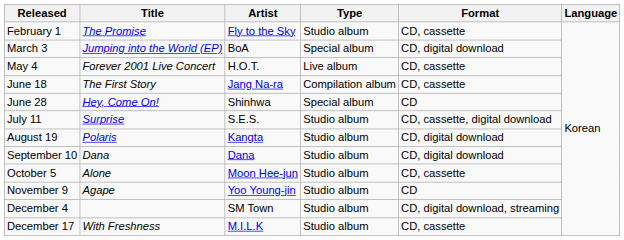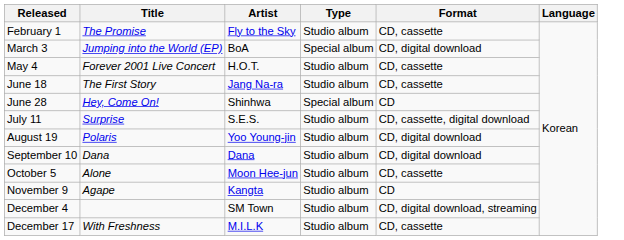 <table class="wikitable sortable">
 <tr>
 <th scope="col">Released</th>
 <th scope="col">Title</th>
 <th scope="col">Artist</th>
 <th scope="col">Type</th>
 <th scope="col">Format</th>
 <th scope="col">Language</th>
 </tr>
 <tr>
 <td>February 1</td>
 <td><em><a href='#'>The Promise</a></em></td>
 <td><a href='#'>Fly to the Sky</a></td>
 <td>Studio album</td>
 <td>CD, cassette</td>
 <td rowspan="12">Korean</td>
 </tr>
 <tr>
 <td>March 3</td>
 <td><em><a href='#'>Jumping into the World (EP)</a></em></td>
 <td>BoA</td>
 <td>Special album</td>
 <td>CD, digital download</td>
 </tr>
 <tr>
 <td>May 4</td>
 <td><em>Forever 2001 Live Concert</em></td>
 <td>H.O.T.</td>
-<td>Live album</td>
+<td>Studio album</td>
 <td>CD, cassette</td>
 </tr>
 <tr>
 <td>June 18</td>
 <td><em>The First Story</em></td>
 <td><a href='#'>Jang Na-ra</a></td>
-<td>Compilation album</td>
+<td>Studio album</td>
 <td>CD, cassette</td>
 </tr>
 <tr>
 <td>June 28</td>
 <td><em><a href='#'>Hey, Come On!</a></em></td>
 <td>Shinhwa</td>
 <td>Special album</td>
 <td>CD</td>
 </tr>
 <tr>
 <td>July 11</td>
 <td><em><a href='#'>Surprise</a></em></td>
 <td>S.E.S.</td>
 <td>Studio album</td>
 <td>CD, cassette, digital download</td>
 </tr>
 <tr>
 <td>August 19</td>
 <td><em><a href='#'>Polaris</a></em></td>
-<td><a href='#'>Kangta</a></td>
+<td><a href='#'>Yoo Young-jin</a></td>
 <td>Studio album</td>
 <td>CD, digital download</td>
 </tr>
 <tr>
 <td>September 10</td>
 <td><em>Dana</em></td>
 <td><a href='#'>Dana</a></td>
 <td>Studio album</td>
 <td>CD, digital download</td>
 </tr>
 <tr>
 <td>October 5</td>
 <td><em>Alone</em></td>
 <td><a href='#'>Moon Hee-jun</a></td>
 <td>Studio album</td>
 <td>CD, cassette</td>
 </tr>
 <tr>
 <td>November 9</td>
 <td><em>Agape</em></td>
-<td><a href='#'>Yoo Young-jin</a></td>
+<td><a href='#'>Kangta</a></td>
 <td>Studio album</td>
 <td>CD</td>
 </tr>
 <tr>
 <td>December 4</td>
 <td><em></em></td>
 <td>SM Town</td>
 <td>Studio album</td>
 <td>CD, digital download, streaming</td>
 </tr>
 <tr>
 <td>December 17</td>
 <td><em>With Freshness</em></td>
 <td><a href='#'>M.I.L.K</a></td>
 <td>Studio album</td>
 <td>CD, cassette</td>
 </tr>
 </table>
